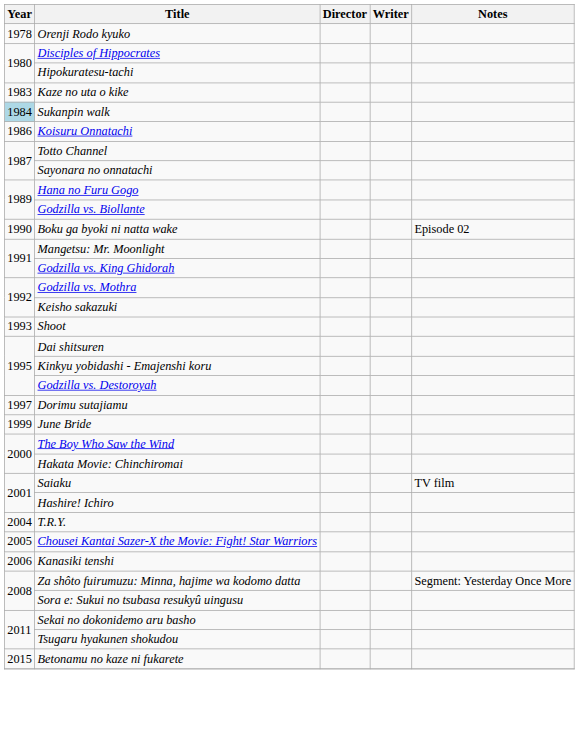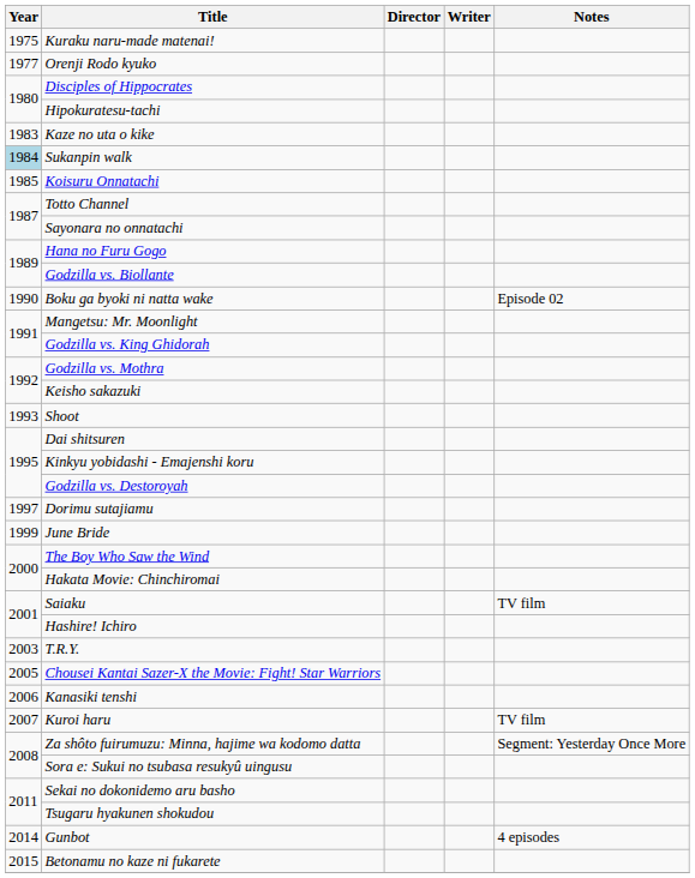 <table class="wikitable">
 <tr>
 <th>Year</th>
 <th>Title</th>
 <th>Director</th>
 <th>Writer</th>
 <th>Notes</th>
 </tr>
 <tr>
-<td>1978</td>
+<td>1975</td>
+<td><em>Kuraku naru-made matenai!</em></td>
+<td></td>
+<td></td>
+<td></td>
+</tr>
+<tr>
+<td>1977</td>
 <td><em>Orenji Rodo kyuko</em></td>
 <td></td>
 <td></td>
 <td></td>
 </tr>
 <tr>
 <td rowspan=2>1980</td>
 <td><em><a href='#'>Disciples of Hippocrates</a></em></td>
 <td></td>
 <td></td>
 <td></td>
 </tr>
 <tr>
 <td><em>Hipokuratesu-tachi </em></td>
 <td></td>
 <td></td>
 <td></td>
 </tr>
 <tr>
 <td>1983</td>
 <td><em>Kaze no uta o kike</em></td>
 <td></td>
 <td></td>
 <td></td>
 </tr>
 <tr>
 <td style="background: lightblue;">1984</td>
 <td><em>Sukanpin walk</em></td>
 <td></td>
 <td></td>
 <td></td>
 </tr>
 <tr>
-<td>1986</td>
+<td>1985</td>
 <td><em><a href='#'>Koisuru Onnatachi</a></em></td>
 <td></td>
 <td></td>
 <td></td>
 </tr>
 <tr>
 <td rowspan=2>1987</td>
 <td><em>Totto Channel</em></td>
 <td></td>
 <td></td>
 <td></td>
 </tr>
 <tr>
 <td><em>Sayonara no onnatachi</em></td>
 <td></td>
 <td></td>
 <td></td>
 </tr>
 <tr>
 <td rowspan=2>1989</td>
 <td><em><a href='#'>Hana no Furu Gogo</a></em></td>
 <td></td>
 <td></td>
 <td></td>
 </tr>
 <tr>
 <td><em><a href='#'>Godzilla vs. Biollante</a></em></td>
 <td></td>
 <td></td>
 <td></td>
 </tr>
 <tr>
 <td>1990</td>
 <td><em>Boku ga byoki ni natta wake</em></td>
 <td></td>
 <td></td>
 <td>Episode 02</td>
 </tr>
 <tr>
 <td rowspan=2>1991</td>
 <td><em>Mangetsu: Mr. Moonlight</em></td>
 <td></td>
 <td></td>
 <td></td>
 </tr>
 <tr>
 <td><em><a href='#'>Godzilla vs. King Ghidorah</a></em></td>
 <td></td>
 <td></td>
 <td></td>
 </tr>
 <tr>
 <td rowspan=2>1992</td>
 <td><em><a href='#'>Godzilla vs. Mothra</a></em></td>
 <td></td>
 <td></td>
 <td></td>
 </tr>
 <tr>
 <td><em>Keisho sakazuki</em></td>
 <td></td>
 <td></td>
 <td></td>
 </tr>
 <tr>
 <td>1993</td>
 <td><em>Shoot</em></td>
 <td></td>
 <td></td>
 <td></td>
 </tr>
 <tr>
 <td rowspan=3>1995</td>
 <td><em>Dai shitsuren</em></td>
 <td></td>
 <td></td>
 <td></td>
 </tr>
 <tr>
 <td><em>Kinkyu yobidashi - Emajenshi koru</em></td>
 <td></td>
 <td></td>
 <td></td>
 </tr>
 <tr>
 <td><em><a href='#'>Godzilla vs. Destoroyah</a></em></td>
 <td></td>
 <td></td>
 <td></td>
 </tr>
 <tr>
 <td>1997</td>
 <td><em>Dorimu sutajiamu</em></td>
 <td></td>
 <td></td>
 <td></td>
 </tr>
 <tr>
 <td>1999</td>
 <td><em>June Bride</em></td>
 <td></td>
 <td></td>
 <td></td>
 </tr>
 <tr>
 <td rowspan=2>2000</td>
 <td><em><a href='#'>The Boy Who Saw the Wind</a></em></td>
 <td></td>
 <td></td>
 <td></td>
 </tr>
 <tr>
 <td><em>Hakata Movie: Chinchiromai</em></td>
 <td></td>
 <td></td>
 <td></td>
 </tr>
 <tr>
 <td rowspan=2>2001</td>
 <td><em>Saiaku</em></td>
 <td></td>
 <td></td>
 <td>TV film</td>
 </tr>
 <tr>
 <td><em>Hashire! Ichiro</em></td>
 <td></td>
 <td></td>
 <td></td>
 </tr>
 <tr>
-<td>2004</td>
+<td>2003</td>
 <td><em>T.R.Y.</em></td>
 <td></td>
 <td></td>
 <td></td>
 </tr>
 <tr>
 <td>2005</td>
 <td><em><a href='#'>Chousei Kantai Sazer-X the Movie: Fight! Star Warriors</a></em></td>
 <td></td>
 <td></td>
 <td></td>
 </tr>
 <tr>
 <td>2006</td>
 <td><em>Kanasiki tenshi</em></td>
 <td></td>
 <td></td>
 <td></td>
+</tr>
+<tr>
+<td>2007</td>
+<td><em>Kuroi haru</em></td>
+<td></td>
+<td></td>
+<td>TV film</td>
 </tr>
 <tr>
 <td rowspan=2>2008</td>
 <td><em>Za shôto fuirumuzu: Minna, hajime wa kodomo datta</em></td>
 <td></td>
 <td></td>
 <td>Segment: Yesterday Once More</td>
 </tr>
 <tr>
 <td><em>Sora e: Sukui no tsubasa resukyû uingusu</em></td>
 <td></td>
 <td></td>
 <td></td>
 </tr>
 <tr>
 <td rowspan=2>2011</td>
 <td><em>Sekai no dokonidemo aru basho</em></td>
 <td></td>
 <td></td>
 <td></td>
 </tr>
 <tr>
 <td><em>Tsugaru hyakunen shokudou</em></td>
 <td></td>
 <td></td>
 <td></td>
 </tr>
 <tr>
+<td>2014</td>
+<td><em>Gunbot</em></td>
+<td></td>
+<td></td>
+<td>4 episodes</td>
+</tr>
+<tr>
 <td>2015</td>
 <td><em>Betonamu no kaze ni fukarete</em></td>
 <td></td>
 <td></td>
 <td></td>
 </tr>
 <tr>
 </tr>
 </table>
